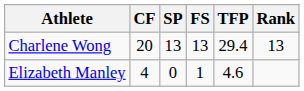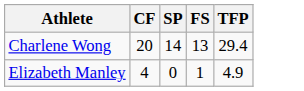 <table class="wikitable" border="1" style="font-size:90%">
 <tr>
 <th>Athlete</th>
 <th>CF</th>
 <th>SP</th>
 <th>FS</th>
 <th>TFP</th>
-<th>Rank</th>
 </tr>
 <tr align=center>
 <td align=left><a href='#'>Charlene Wong</a></td>
 <td>20</td>
-<td>13</td>
+<td>14</td>
 <td>13</td>
 <td>29.4</td>
-<td>13</td>
 </tr>
 <tr align=center>
 <td align=left><a href='#'>Elizabeth Manley</a></td>
 <td>4</td>
 <td>0</td>
 <td>1</td>
-<td>4.6</td>
-<td></td>
+<td>4.9</td>
 </tr>
 </table>
